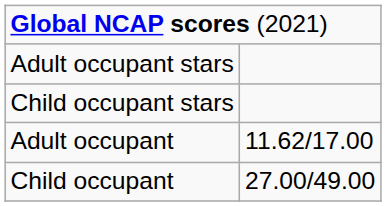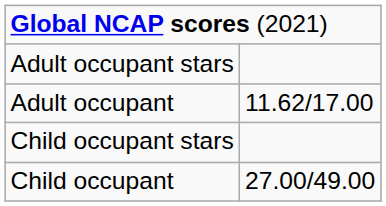 <table class="wikitable" align="right">
 <tr>
 <td colspan="2"><strong><a href='#'>Global NCAP</a> scores</strong> (2021)</td>
 </tr>
 <tr>
 <td>Adult occupant stars</td>
 <td></td>
 </tr>
 <tr>
+<td>Adult occupant</td>
+<td>11.62/17.00</td>
+</tr>
+<tr>
 <td>Child occupant stars</td>
 <td></td>
-</tr>
-<tr>
-<td>Adult occupant</td>
-<td>11.62/17.00</td>
 </tr>
 <tr>
 <td>Child occupant</td>
 <td>27.00/49.00</td>
 </tr>
 </table>
